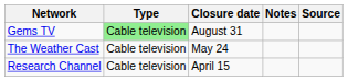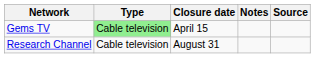 <table class="wikitable sortable">
 <tr>
 <th>Network</th>
 <th>Type</th>
 <th>Closure date</th>
 <th>Notes</th>
 <th>Source</th>
 </tr>
 <tr>
 <td><a href='#'>Gems TV</a></td>
 <td style="background: lightgreen;">Cable television</td>
-<td>August 31</td>
-<td></td>
-<td></td>
-</tr>
-<tr>
-<td><a href='#'>The Weather Cast</a></td>
-<td>Cable television</td>
-<td>May 24</td>
+<td>April 15</td>
 <td></td>
 <td></td>
 </tr>
 <tr>
 <td><a href='#'>Research Channel</a></td>
 <td>Cable television</td>
-<td>April 15</td>
+<td>August 31</td>
 <td></td>
 <td></td>
 </tr>
 </table>
